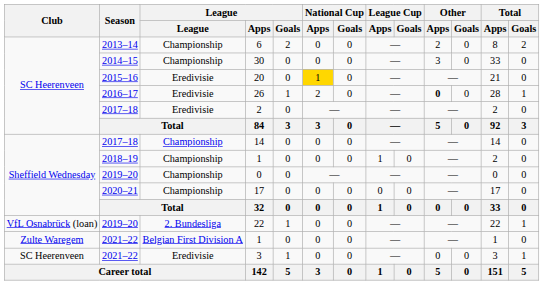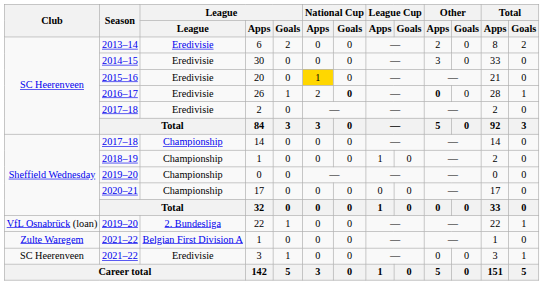 <table class="wikitable" style="text-align: center">
 <tr>
 <th rowspan="2">Club</th>
 <th rowspan="2">Season</th>
 <th colspan="3">League</th>
 <th colspan="2">National Cup</th>
 <th colspan="2">League Cup</th>
 <th colspan="2">Other</th>
 <th colspan="2">Total</th>
 </tr>
 <tr>
 <th>League</th>
 <th>Apps</th>
 <th>Goals</th>
 <th>Apps</th>
 <th>Goals</th>
 <th>Apps</th>
 <th>Goals</th>
 <th>Apps</th>
 <th>Goals</th>
 <th>Apps</th>
 <th>Goals</th>
 </tr>
 <tr>
 <td rowspan="6"><a href='#'>SC Heerenveen</a></td>
 <td><a href='#'>2013–14</a></td>
-<td>Championship</td>
+<td><a href='#'>Eredivisie</a></td>
 <td>6</td>
 <td>2</td>
 <td>0</td>
 <td>0</td>
 <td colspan="2">—</td>
 <td>2</td>
 <td>0</td>
 <td>8</td>
 <td>2</td>
 </tr>
 <tr>
 <td><a href='#'>2014–15</a></td>
-<td>Championship</td>
+<td>Eredivisie</td>
 <td>30</td>
 <td>0</td>
 <td>0</td>
 <td>0</td>
 <td colspan="2">—</td>
 <td>3</td>
 <td>0</td>
 <td>33</td>
 <td>0</td>
 </tr>
 <tr>
 <td><a href='#'>2015–16</a></td>
 <td>Eredivisie</td>
 <td>20</td>
 <td>0</td>
 <td style="background: gold;">1</td>
 <td>0</td>
 <td colspan="2">—</td>
 <td colspan="2">—</td>
 <td>21</td>
 <td>0</td>
 </tr>
 <tr>
 <td><a href='#'>2016–17</a></td>
 <td>Eredivisie</td>
 <td>26</td>
 <td>1</td>
 <td>2</td>
-<td>0</td>
+<td><strong>0</strong></td>
 <td colspan="2">—</td>
 <td><strong>0</strong></td>
 <td>0</td>
 <td>28</td>
 <td>1</td>
 </tr>
 <tr>
 <td><a href='#'>2017–18</a></td>
 <td>Eredivisie</td>
 <td>2</td>
 <td>0</td>
 <td colspan="2">—</td>
 <td colspan="2">—</td>
 <td colspan="2">—</td>
 <td>2</td>
 <td>0</td>
 </tr>
 <tr>
 <th colspan="2">Total</th>
 <th>84</th>
 <th>3</th>
 <th>3</th>
 <th>0</th>
 <th colspan="2">—</th>
 <th>5</th>
 <th>0</th>
 <th>92</th>
 <th>3</th>
 </tr>
 <tr>
 <td rowspan="5"><a href='#'>Sheffield Wednesday</a></td>
 <td><a href='#'>2017–18</a></td>
 <td><a href='#'>Championship</a></td>
 <td>14</td>
 <td>0</td>
 <td>0</td>
 <td>0</td>
 <td colspan="2">—</td>
 <td colspan="2">—</td>
 <td>14</td>
 <td>0</td>
 </tr>
 <tr>
 <td><a href='#'>2018–19</a></td>
 <td>Championship</td>
 <td>1</td>
 <td>0</td>
 <td>0</td>
 <td>0</td>
 <td>1</td>
 <td>0</td>
 <td colspan="2">—</td>
 <td>2</td>
 <td>0</td>
 </tr>
 <tr>
 <td><a href='#'>2019–20</a></td>
 <td>Championship</td>
 <td>0</td>
 <td>0</td>
 <td colspan="2">—</td>
 <td colspan="2">—</td>
 <td colspan="2">—</td>
 <td>0</td>
 <td>0</td>
 </tr>
 <tr>
 <td><a href='#'>2020–21</a></td>
 <td>Championship</td>
 <td>17</td>
 <td>0</td>
 <td>0</td>
 <td>0</td>
 <td>0</td>
 <td>0</td>
 <td colspan="2">—</td>
 <td>17</td>
 <td>0</td>
 </tr>
 <tr>
 <th colspan="2">Total</th>
 <th>32</th>
 <th>0</th>
 <th>0</th>
 <th>0</th>
 <th>1</th>
 <th>0</th>
 <th>0</th>
 <th>0</th>
 <th>33</th>
 <th>0</th>
 </tr>
 <tr>
 <td><a href='#'>VfL Osnabrück</a> (loan)</td>
 <td><a href='#'>2019–20</a></td>
 <td><a href='#'>2. Bundesliga</a></td>
 <td>22</td>
 <td>1</td>
 <td>0</td>
 <td>0</td>
 <td colspan="2">—</td>
 <td colspan="2">—</td>
 <td>22</td>
 <td>1</td>
 </tr>
 <tr>
 <td><a href='#'>Zulte Waregem</a></td>
 <td><a href='#'>2021–22</a></td>
 <td><a href='#'>Belgian First Division A</a></td>
 <td>1</td>
 <td>0</td>
 <td>0</td>
 <td>0</td>
 <td colspan="2">—</td>
 <td colspan="2">—</td>
 <td>1</td>
 <td>0</td>
 </tr>
 <tr>
 <td>SC Heerenveen</td>
 <td><a href='#'>2021–22</a></td>
 <td>Eredivisie</td>
 <td>3</td>
 <td>1</td>
 <td>0</td>
 <td>0</td>
 <td colspan="2">—</td>
 <td>0</td>
 <td>0</td>
 <td>3</td>
 <td>1</td>
 </tr>
 <tr>
 <th colspan="3">Career total</th>
 <th>142</th>
 <th>5</th>
 <th>3</th>
 <th>0</th>
 <th>1</th>
 <th>0</th>
 <th>5</th>
 <th>0</th>
 <th>151</th>
 <th>5</th>
 </tr>
 </table>
